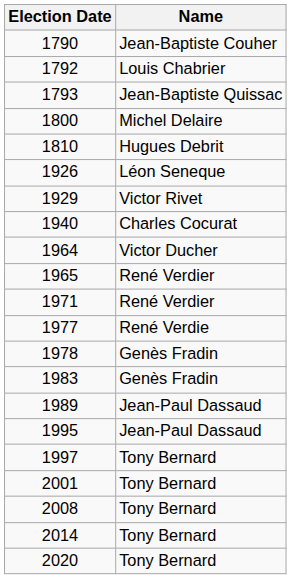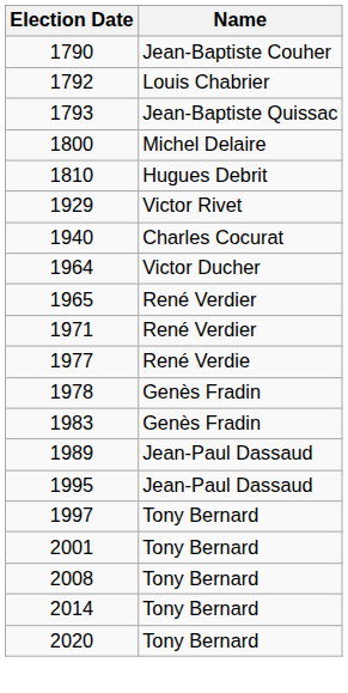 <table class="wikitable">
 <tr>
 <th>Election Date</th>
 <th>Name</th>
 </tr>
 <tr>
 <td align=center>1790</td>
 <td>Jean-Baptiste Couher</td>
 </tr>
 <tr>
 <td align=center>1792</td>
 <td>Louis Chabrier</td>
 </tr>
 <tr>
 <td align=center>1793</td>
 <td>Jean-Baptiste Quissac</td>
 </tr>
 <tr>
 <td align=center>1800</td>
 <td>Michel Delaire</td>
 </tr>
 <tr>
 <td align=center>1810</td>
 <td>Hugues Debrit</td>
-</tr>
-<tr>
-<td align=center>1926</td>
-<td>Léon Seneque</td>
 </tr>
 <tr>
 <td align=center>1929</td>
 <td>Victor Rivet</td>
 </tr>
 <tr>
 <td align=center>1940</td>
 <td>Charles Cocurat</td>
 </tr>
 <tr>
 <td align=center>1964</td>
 <td>Victor Ducher</td>
 </tr>
 <tr>
 <td align=center>1965</td>
 <td>René Verdier</td>
 </tr>
 <tr>
 <td align=center>1971</td>
 <td>René Verdier</td>
 </tr>
 <tr>
 <td align=center>1977</td>
 <td>René Verdie</td>
 </tr>
 <tr>
 <td align=center>1978</td>
 <td>Genès Fradin</td>
 </tr>
 <tr>
 <td align=center>1983</td>
 <td>Genès Fradin</td>
 </tr>
 <tr>
 <td align=center>1989</td>
 <td>Jean-Paul Dassaud</td>
 </tr>
 <tr>
 <td align=center>1995</td>
 <td>Jean-Paul Dassaud</td>
 </tr>
 <tr>
 <td align=center>1997</td>
 <td>Tony Bernard</td>
 </tr>
 <tr>
 <td align=center>2001</td>
 <td>Tony Bernard</td>
 </tr>
 <tr>
 <td align=center>2008</td>
 <td>Tony Bernard</td>
 </tr>
 <tr>
 <td align=center>2014</td>
 <td>Tony Bernard</td>
 </tr>
 <tr>
 <td align=center>2020</td>
 <td>Tony Bernard</td>
 </tr>
 </table>
